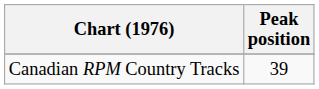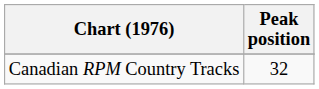 <table class="wikitable sortable">
 <tr>
 <th align="left">Chart (1976)</th>
 <th align="center">Peak<br>position</th>
 </tr>
 <tr>
 </tr>
 <tr>
 <td>Canadian <em>RPM</em> Country Tracks</td>
-<td align="center">39</td>
+<td align="center">32</td>
 </tr>
 </table>
